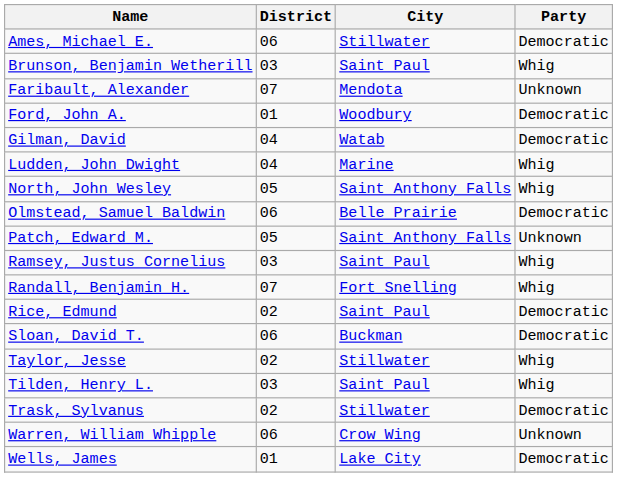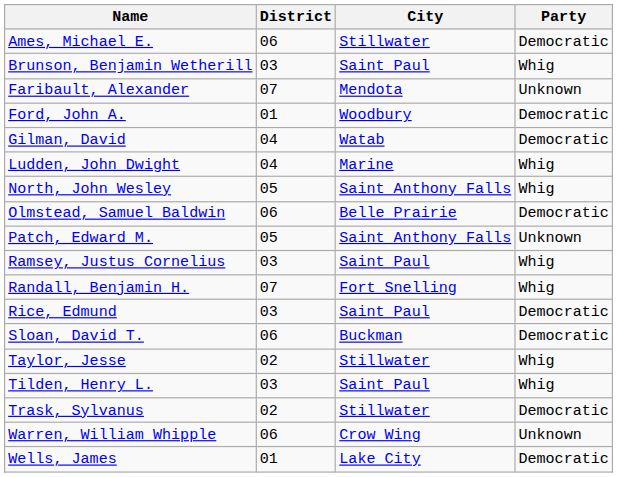 <table class="wikitable sortable">
 <tr>
 <th>Name</th>
 <th>District</th>
 <th>City</th>
 <th>Party</th>
 </tr>
 <tr>
 <td><a href='#'>Ames, Michael E.</a></td>
 <td>06</td>
 <td><a href='#'>Stillwater</a></td>
 <td>Democratic</td>
 </tr>
 <tr>
 <td><a href='#'>Brunson, Benjamin Wetherill</a></td>
 <td>03</td>
 <td><a href='#'>Saint Paul</a></td>
 <td>Whig</td>
 </tr>
 <tr>
 <td><a href='#'>Faribault, Alexander</a></td>
 <td>07</td>
 <td><a href='#'>Mendota</a></td>
 <td>Unknown</td>
 </tr>
 <tr>
 <td><a href='#'>Ford, John A.</a></td>
 <td>01</td>
 <td><a href='#'>Woodbury</a></td>
 <td>Democratic</td>
 </tr>
 <tr>
 <td><a href='#'>Gilman, David</a></td>
 <td>04</td>
 <td><a href='#'>Watab</a></td>
 <td>Democratic</td>
 </tr>
 <tr>
 <td><a href='#'>Ludden, John Dwight</a></td>
 <td>04</td>
 <td><a href='#'>Marine</a></td>
 <td>Whig</td>
 </tr>
 <tr>
 <td><a href='#'>North, John Wesley</a></td>
 <td>05</td>
 <td><a href='#'>Saint Anthony Falls</a></td>
 <td>Whig</td>
 </tr>
 <tr>
 <td><a href='#'>Olmstead, Samuel Baldwin</a></td>
 <td>06</td>
 <td><a href='#'>Belle Prairie</a></td>
 <td>Democratic</td>
 </tr>
 <tr>
 <td><a href='#'>Patch, Edward M.</a></td>
 <td>05</td>
 <td><a href='#'>Saint Anthony Falls</a></td>
 <td>Unknown</td>
 </tr>
 <tr>
 <td><a href='#'>Ramsey, Justus Cornelius</a></td>
 <td>03</td>
 <td><a href='#'>Saint Paul</a></td>
 <td>Whig</td>
 </tr>
 <tr>
 <td><a href='#'>Randall, Benjamin H.</a></td>
 <td>07</td>
 <td><a href='#'>Fort Snelling</a></td>
 <td>Whig</td>
 </tr>
 <tr>
 <td><a href='#'>Rice, Edmund</a></td>
-<td>02</td>
+<td>03</td>
 <td><a href='#'>Saint Paul</a></td>
 <td>Democratic</td>
 </tr>
 <tr>
 <td><a href='#'>Sloan, David T.</a></td>
 <td>06</td>
 <td><a href='#'>Buckman</a></td>
 <td>Democratic</td>
 </tr>
 <tr>
 <td><a href='#'>Taylor, Jesse</a></td>
 <td>02</td>
 <td><a href='#'>Stillwater</a></td>
 <td>Whig</td>
 </tr>
 <tr>
 <td><a href='#'>Tilden, Henry L.</a></td>
 <td>03</td>
 <td><a href='#'>Saint Paul</a></td>
 <td>Whig</td>
 </tr>
 <tr>
 <td><a href='#'>Trask, Sylvanus</a></td>
 <td>02</td>
 <td><a href='#'>Stillwater</a></td>
 <td>Democratic</td>
 </tr>
 <tr>
 <td><a href='#'>Warren, William Whipple</a></td>
 <td>06</td>
 <td><a href='#'>Crow Wing</a></td>
 <td>Unknown</td>
 </tr>
 <tr>
 <td><a href='#'>Wells, James</a></td>
 <td>01</td>
 <td><a href='#'>Lake City</a></td>
 <td>Democratic</td>
 </tr>
 </table>
